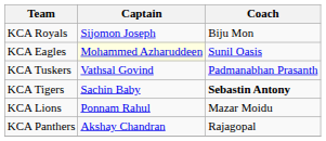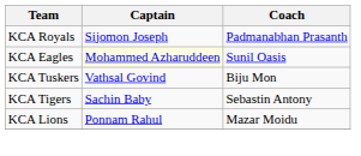 <table class="wikitable sortable">
 <tr>
 <th><strong>Team</strong></th>
 <th><strong>Captain</strong></th>
 <th><strong>Coach</strong></th>
 </tr>
 <tr>
 <td>KCA Royals</td>
 <td><a href='#'>Sijomon Joseph</a></td>
-<td>Biju Mon</td>
+<td><a href='#'>Padmanabhan Prasanth</a></td>
 </tr>
 <tr>
 <td>KCA Eagles</td>
 <td style="background: lightyellow;"><a href='#'>Mohammed Azharuddeen</a></td>
 <td><a href='#'>Sunil Oasis</a></td>
 </tr>
 <tr>
 <td>KCA Tuskers</td>
 <td><a href='#'>Vathsal Govind</a></td>
-<td><a href='#'>Padmanabhan Prasanth</a></td>
+<td>Biju Mon</td>
 </tr>
 <tr>
 <td>KCA Tigers</td>
 <td><a href='#'>Sachin Baby</a></td>
-<td><strong>Sebastin Antony</strong></td>
+<td>Sebastin Antony</td>
 </tr>
 <tr>
 <td>KCA Lions</td>
 <td><a href='#'>Ponnam Rahul</a></td>
 <td>Mazar Moidu</td>
 </tr>
 <tr>
-<td>KCA Panthers</td>
-<td><a href='#'>Akshay Chandran</a></td>
-<td>Rajagopal</td>
-</tr>
-<tr>
 </tr>
 </table>
